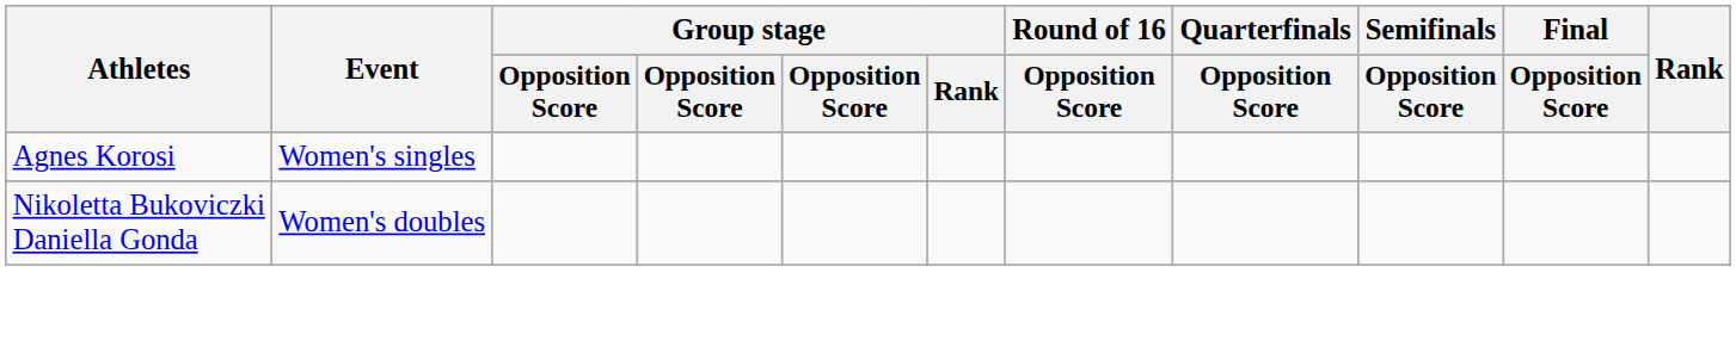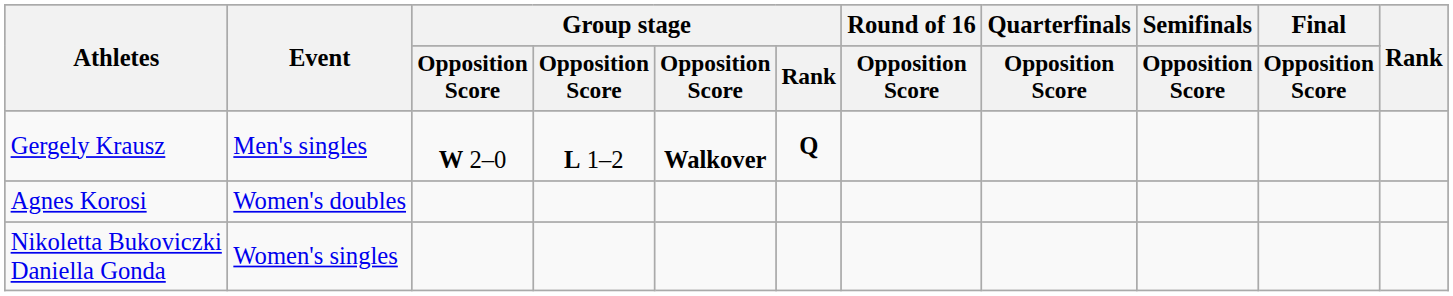 <table class="wikitable" style="font-size:90%">
 <tr>
 <th rowspan="2">Athletes</th>
 <th rowspan="2">Event</th>
 <th colspan="4">Group stage</th>
 <th>Round of 16</th>
 <th>Quarterfinals</th>
 <th>Semifinals</th>
 <th>Final</th>
 <th rowspan="2">Rank</th>
 </tr>
 <tr style="font-size:95%">
 <th>Opposition<br>Score</th>
 <th>Opposition<br>Score</th>
 <th>Opposition<br>Score</th>
 <th>Rank</th>
 <th>Opposition<br>Score</th>
 <th>Opposition<br>Score</th>
 <th>Opposition<br>Score</th>
 <th>Opposition<br>Score</th>
 </tr>
 <tr align="center">
+<td align="left"><a href='#'>Gergely Krausz</a></td>
+<td align="left"><a href='#'>Men's singles</a></td>
+<td><br><strong>W</strong> 2–0</td>
+<td><br><strong>L</strong> 1–2</td>
+<td><br><strong>Walkover</strong></td>
+<td><strong>Q</strong></td>
+<td></td>
+<td></td>
+<td></td>
+<td></td>
+<td></td>
+</tr>
+<tr align="center">
 <td align="left"><a href='#'>Agnes Korosi</a></td>
-<td align="left"><a href='#'>Women's singles</a></td>
+<td align="left"><a href='#'>Women's doubles</a></td>
 <td><br></td>
 <td><br></td>
 <td><br></td>
 <td></td>
 <td></td>
 <td></td>
 <td></td>
 <td></td>
 <td></td>
 </tr>
 <tr align="center">
 <td align="left"><a href='#'>Nikoletta Bukoviczki</a><br><a href='#'>Daniella Gonda</a></td>
-<td align="left"><a href='#'>Women's doubles</a></td>
+<td align="left"><a href='#'>Women's singles</a></td>
 <td><br></td>
 <td><br></td>
 <td><br></td>
 <td></td>
 <td></td>
 <td></td>
 <td></td>
 <td></td>
 <td></td>
 </tr>
 </table>
